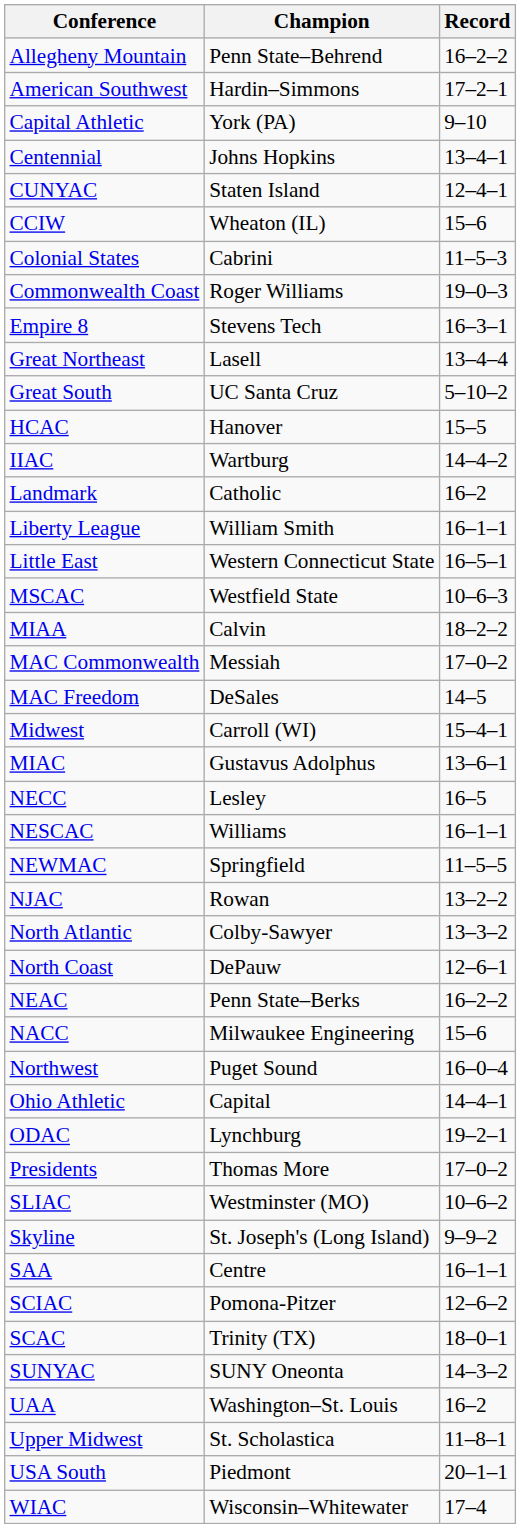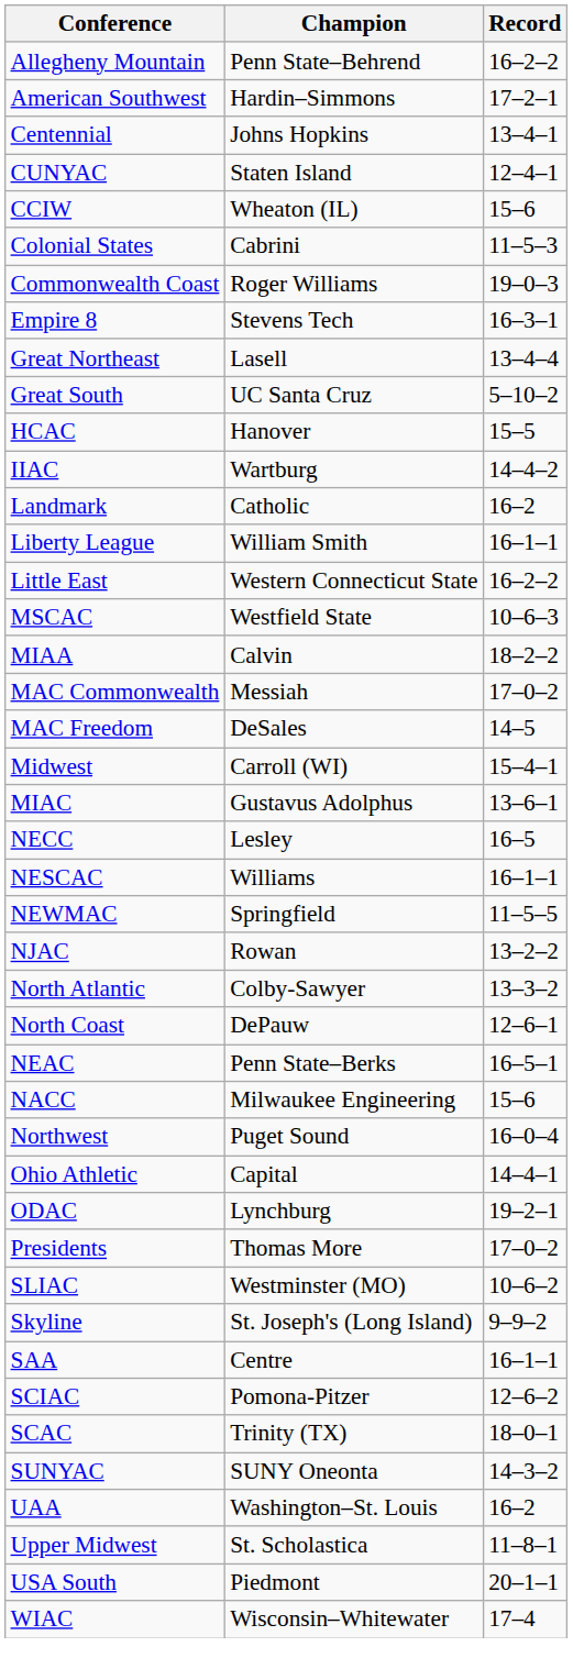 <table class="wikitable">
 <tr>
 <th>Conference</th>
 <th>Champion</th>
 <th>Record</th>
 </tr>
 <tr>
 <td><a href='#'>Allegheny Mountain</a></td>
 <td>Penn State–Behrend</td>
 <td>16–2–2</td>
 </tr>
 <tr>
 <td><a href='#'>American Southwest</a></td>
 <td>Hardin–Simmons</td>
 <td>17–2–1</td>
-</tr>
-<tr>
-<td><a href='#'>Capital Athletic</a></td>
-<td>York (PA)</td>
-<td>9–10</td>
 </tr>
 <tr>
 <td><a href='#'>Centennial</a></td>
 <td>Johns Hopkins</td>
 <td>13–4–1</td>
 </tr>
 <tr>
 <td><a href='#'>CUNYAC</a></td>
 <td>Staten Island</td>
 <td>12–4–1</td>
 </tr>
 <tr>
 <td><a href='#'>CCIW</a></td>
 <td>Wheaton (IL)</td>
 <td>15–6</td>
 </tr>
 <tr>
 <td><a href='#'>Colonial States</a></td>
 <td>Cabrini</td>
 <td>11–5–3</td>
 </tr>
 <tr>
 <td><a href='#'>Commonwealth Coast</a></td>
 <td>Roger Williams</td>
 <td>19–0–3</td>
 </tr>
 <tr>
 <td><a href='#'>Empire 8</a></td>
 <td>Stevens Tech</td>
 <td>16–3–1</td>
 </tr>
 <tr>
 <td><a href='#'>Great Northeast</a></td>
 <td>Lasell</td>
 <td>13–4–4</td>
 </tr>
 <tr>
 <td><a href='#'>Great South</a></td>
 <td>UC Santa Cruz</td>
 <td>5–10–2</td>
 </tr>
 <tr>
 <td><a href='#'>HCAC</a></td>
 <td>Hanover</td>
 <td>15–5</td>
 </tr>
 <tr>
 <td><a href='#'>IIAC</a></td>
 <td>Wartburg</td>
 <td>14–4–2</td>
 </tr>
 <tr>
 <td><a href='#'>Landmark</a></td>
 <td>Catholic</td>
 <td>16–2</td>
 </tr>
 <tr>
 <td><a href='#'>Liberty League</a></td>
 <td>William Smith</td>
 <td>16–1–1</td>
 </tr>
 <tr>
 <td><a href='#'>Little East</a></td>
 <td>Western Connecticut State</td>
-<td>16–5–1</td>
+<td>16–2–2</td>
 </tr>
 <tr>
 <td><a href='#'>MSCAC</a></td>
 <td>Westfield State</td>
 <td>10–6–3</td>
 </tr>
 <tr>
 <td><a href='#'>MIAA</a></td>
 <td>Calvin</td>
 <td>18–2–2</td>
 </tr>
 <tr>
 <td><a href='#'>MAC Commonwealth</a></td>
 <td>Messiah</td>
 <td>17–0–2</td>
 </tr>
 <tr>
 <td><a href='#'>MAC Freedom</a></td>
 <td>DeSales</td>
 <td>14–5</td>
 </tr>
 <tr>
 <td><a href='#'>Midwest</a></td>
 <td>Carroll (WI)</td>
 <td>15–4–1</td>
 </tr>
 <tr>
 <td><a href='#'>MIAC</a></td>
 <td>Gustavus Adolphus</td>
 <td>13–6–1</td>
 </tr>
 <tr>
 <td><a href='#'>NECC</a></td>
 <td>Lesley</td>
 <td>16–5</td>
 </tr>
 <tr>
 <td><a href='#'>NESCAC</a></td>
 <td>Williams</td>
 <td>16–1–1</td>
 </tr>
 <tr>
 <td><a href='#'>NEWMAC</a></td>
 <td>Springfield</td>
 <td>11–5–5</td>
 </tr>
 <tr>
 <td><a href='#'>NJAC</a></td>
 <td>Rowan</td>
 <td>13–2–2</td>
 </tr>
 <tr>
 <td><a href='#'>North Atlantic</a></td>
 <td>Colby-Sawyer</td>
 <td>13–3–2</td>
 </tr>
 <tr>
 <td><a href='#'>North Coast</a></td>
 <td>DePauw</td>
 <td>12–6–1</td>
 </tr>
 <tr>
 <td><a href='#'>NEAC</a></td>
 <td>Penn State–Berks</td>
-<td>16–2–2</td>
+<td>16–5–1</td>
 </tr>
 <tr>
 <td><a href='#'>NACC</a></td>
 <td>Milwaukee Engineering</td>
 <td>15–6</td>
 </tr>
 <tr>
 <td><a href='#'>Northwest</a></td>
 <td>Puget Sound</td>
 <td>16–0–4</td>
 </tr>
 <tr>
 <td><a href='#'>Ohio Athletic</a></td>
 <td>Capital</td>
 <td>14–4–1</td>
 </tr>
 <tr>
 <td><a href='#'>ODAC</a></td>
 <td>Lynchburg</td>
 <td>19–2–1</td>
 </tr>
 <tr>
 <td><a href='#'>Presidents</a></td>
 <td>Thomas More</td>
 <td>17–0–2</td>
 </tr>
 <tr>
 <td><a href='#'>SLIAC</a></td>
 <td>Westminster (MO)</td>
 <td>10–6–2</td>
 </tr>
 <tr>
 <td><a href='#'>Skyline</a></td>
 <td>St. Joseph's (Long Island)</td>
 <td>9–9–2</td>
 </tr>
 <tr>
 <td><a href='#'>SAA</a></td>
 <td>Centre</td>
 <td>16–1–1</td>
 </tr>
 <tr>
 <td><a href='#'>SCIAC</a></td>
 <td>Pomona-Pitzer</td>
 <td>12–6–2</td>
 </tr>
 <tr>
 <td><a href='#'>SCAC</a></td>
 <td>Trinity (TX)</td>
 <td>18–0–1</td>
 </tr>
 <tr>
 <td><a href='#'>SUNYAC</a></td>
 <td>SUNY Oneonta</td>
 <td>14–3–2</td>
 </tr>
 <tr>
 <td><a href='#'>UAA</a></td>
 <td>Washington–St. Louis</td>
 <td>16–2</td>
 </tr>
 <tr>
 <td><a href='#'>Upper Midwest</a></td>
 <td>St. Scholastica</td>
 <td>11–8–1</td>
 </tr>
 <tr>
 <td><a href='#'>USA South</a></td>
 <td>Piedmont</td>
 <td>20–1–1</td>
 </tr>
 <tr>
 <td><a href='#'>WIAC</a></td>
 <td>Wisconsin–Whitewater</td>
 <td>17–4</td>
 </tr>
 </table>
